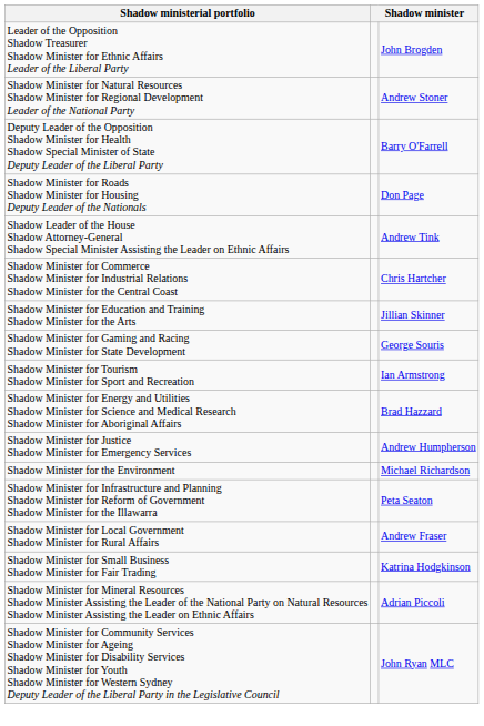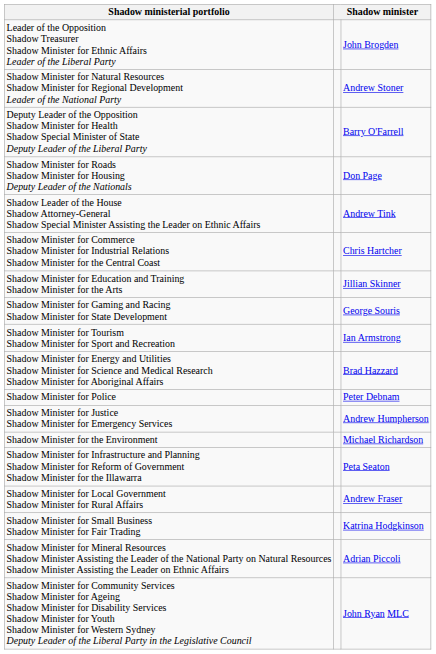 <table class="wikitable">
 <tr>
 <th>Shadow ministerial portfolio</th>
 <th colspan="2">Shadow minister</th>
 </tr>
 <tr>
 <td>Leader of the Opposition<br>Shadow Treasurer<br>Shadow Minister for Ethnic Affairs<br><em>Leader of the Liberal Party</em></td>
 <td> </td>
 <td><a href='#'>John Brogden</a> </td>
 </tr>
 <tr>
 <td>Shadow Minister for Natural Resources<br>Shadow Minister for Regional Development<br><em>Leader of the National Party</em></td>
 <td> </td>
 <td><a href='#'>Andrew Stoner</a> </td>
 </tr>
 <tr>
 <td>Deputy Leader of the Opposition<br>Shadow Minister for Health<br>Shadow Special Minister of State<br><em>Deputy Leader of the Liberal Party</em></td>
 <td> </td>
 <td><a href='#'>Barry O'Farrell</a> </td>
 </tr>
 <tr>
 <td>Shadow Minister for Roads<br>Shadow Minister for Housing<br><em>Deputy Leader of the Nationals</em></td>
 <td> </td>
 <td><a href='#'>Don Page</a> </td>
 </tr>
 <tr>
 <td>Shadow Leader of the House<br>Shadow Attorney-General<br>Shadow Special Minister Assisting the Leader on Ethnic Affairs<br></td>
 <td> </td>
 <td><a href='#'>Andrew Tink</a> </td>
 </tr>
 <tr>
 <td>Shadow Minister for Commerce<br>Shadow Minister for Industrial Relations<br>Shadow Minister for the Central Coast</td>
 <td> </td>
 <td><a href='#'>Chris Hartcher</a> </td>
 </tr>
 <tr>
 <td>Shadow Minister for Education and Training<br>Shadow Minister for the Arts<br></td>
 <td> </td>
 <td><a href='#'>Jillian Skinner</a> </td>
 </tr>
 <tr>
 <td>Shadow Minister for Gaming and Racing<br>Shadow Minister for State Development</td>
 <td> </td>
 <td><a href='#'>George Souris</a> </td>
 </tr>
 <tr>
 <td>Shadow Minister for Tourism<br>Shadow Minister for Sport and Recreation</td>
 <td> </td>
 <td><a href='#'>Ian Armstrong</a> </td>
 </tr>
 <tr>
 <td>Shadow Minister for Energy and Utilities<br>Shadow Minister for Science and Medical Research<br>Shadow Minister for Aboriginal Affairs<br></td>
 <td> </td>
 <td><a href='#'>Brad Hazzard</a> </td>
 </tr>
 <tr>
+<td>Shadow Minister for Police</td>
+<td> </td>
+<td><a href='#'>Peter Debnam</a> </td>
+</tr>
+<tr>
 <td>Shadow Minister for Justice<br>Shadow Minister for Emergency Services</td>
 <td> </td>
 <td><a href='#'>Andrew Humpherson</a> </td>
 </tr>
 <tr>
 <td>Shadow Minister for the Environment</td>
 <td> </td>
 <td><a href='#'>Michael Richardson</a> </td>
 </tr>
 <tr>
 <td>Shadow Minister for Infrastructure and Planning<br>Shadow Minister for Reform of Government<br>Shadow Minister for the Illawarra</td>
 <td> </td>
 <td><a href='#'>Peta Seaton</a> </td>
 </tr>
 <tr>
 <td>Shadow Minister for Local Government<br>Shadow Minister for Rural Affairs</td>
 <td> </td>
 <td><a href='#'>Andrew Fraser</a> </td>
 </tr>
 <tr>
 <td>Shadow Minister for Small Business<br>Shadow Minister for Fair Trading</td>
 <td> </td>
 <td><a href='#'>Katrina Hodgkinson</a> </td>
 </tr>
 <tr>
 <td>Shadow Minister for Mineral Resources<br>Shadow Minister Assisting the Leader of the National Party on Natural Resources<br>Shadow Minister Assisting the Leader on Ethnic Affairs</td>
 <td> </td>
 <td><a href='#'>Adrian Piccoli</a> </td>
 </tr>
 <tr>
 <td>Shadow Minister for Community Services<br>Shadow Minister for Ageing<br>Shadow Minister for Disability Services<br>Shadow Minister for Youth<br>Shadow Minister for Western Sydney<br><em>Deputy Leader of the Liberal Party in the Legislative Council</em></td>
 <td> </td>
 <td><a href='#'>John Ryan</a> <a href='#'>MLC</a> </td>
 </tr>
 </table>
